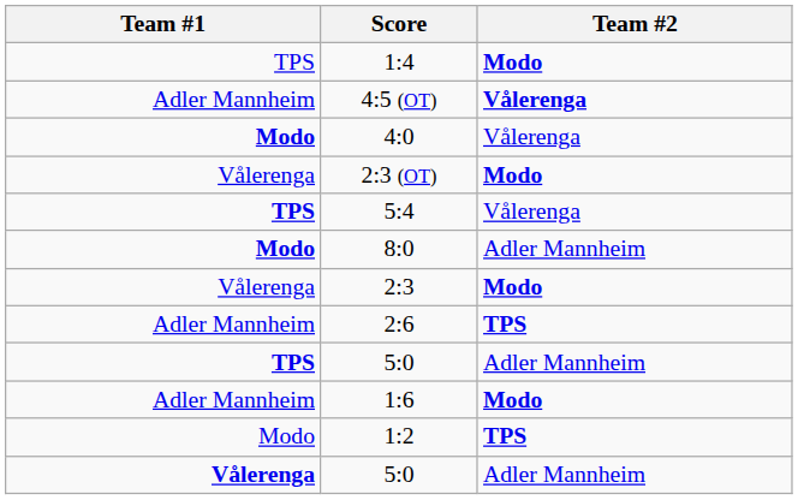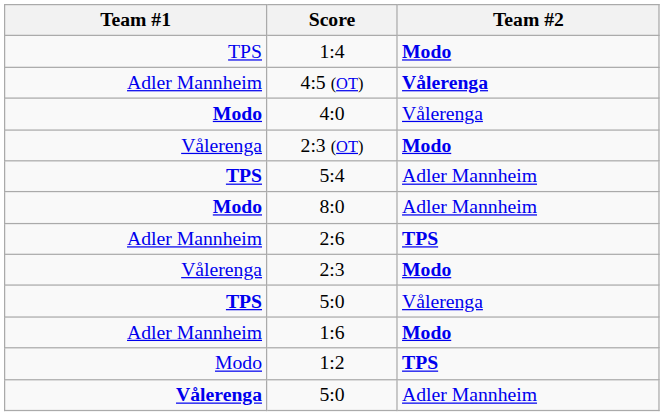 <table class="wikitable" style="text-align: center;">
 <tr>
 <th width=22%>Team #1</th>
 <th width=11%>Score</th>
 <th width=22%>Team #2</th>
 </tr>
 <tr>
 <td style="text-align: right;"><a href='#'>TPS</a> </td>
 <td>1:4</td>
 <td style="text-align: left;"> <strong><a href='#'>Modo</a></strong></td>
 </tr>
 <tr>
 <td style="text-align: right;"><a href='#'>Adler Mannheim</a> </td>
 <td>4:5 <small>(<a href='#'>OT</a>)</small></td>
 <td style="text-align: left;"> <strong><a href='#'>Vålerenga</a></strong></td>
 </tr>
 <tr>
 <td style="text-align: right;"><strong><a href='#'>Modo</a></strong> </td>
 <td>4:0</td>
 <td style="text-align: left;"> <a href='#'>Vålerenga</a></td>
 </tr>
 <tr>
 <td style="text-align: right;"><a href='#'>Vålerenga</a> </td>
 <td>2:3 <small>(<a href='#'>OT</a>)</small></td>
 <td style="text-align: left;"> <strong><a href='#'>Modo</a></strong></td>
 </tr>
 <tr>
 <td style="text-align: right;"><strong><a href='#'>TPS</a></strong> </td>
 <td>5:4</td>
-<td style="text-align: left;"> <a href='#'>Vålerenga</a></td>
+<td style="text-align: left;"> <a href='#'>Adler Mannheim</a></td>
 </tr>
 <tr>
 <td style="text-align: right;"><strong><a href='#'>Modo</a></strong> </td>
 <td>8:0</td>
 <td style="text-align: left;"> <a href='#'>Adler Mannheim</a></td>
 </tr>
 <tr>
+<td style="text-align: right;"><a href='#'>Adler Mannheim</a> </td>
+<td>2:6</td>
+<td style="text-align: left;"> <strong><a href='#'>TPS</a></strong></td>
+</tr>
+<tr>
 <td style="text-align: right;"><a href='#'>Vålerenga</a> </td>
 <td>2:3</td>
 <td style="text-align: left;"> <strong><a href='#'>Modo</a></strong></td>
 </tr>
 <tr>
-<td style="text-align: right;"><a href='#'>Adler Mannheim</a> </td>
-<td>2:6</td>
-<td style="text-align: left;"> <strong><a href='#'>TPS</a></strong></td>
-</tr>
-<tr>
 <td style="text-align: right;"><strong><a href='#'>TPS</a></strong> </td>
 <td>5:0</td>
-<td style="text-align: left;"> <a href='#'>Adler Mannheim</a></td>
+<td style="text-align: left;"> <a href='#'>Vålerenga</a></td>
 </tr>
 <tr>
 <td style="text-align: right;"><a href='#'>Adler Mannheim</a> </td>
 <td>1:6</td>
 <td style="text-align: left;"> <strong><a href='#'>Modo</a></strong></td>
 </tr>
 <tr>
 <td style="text-align: right;"><a href='#'>Modo</a> </td>
 <td>1:2</td>
 <td style="text-align: left;"> <strong><a href='#'>TPS</a></strong></td>
 </tr>
 <tr>
 <td style="text-align: right;"><strong><a href='#'>Vålerenga</a></strong> </td>
 <td>5:0</td>
 <td style="text-align: left;"> <a href='#'>Adler Mannheim</a></td>
 </tr>
 </table>
